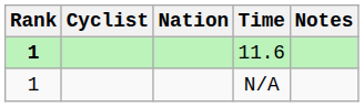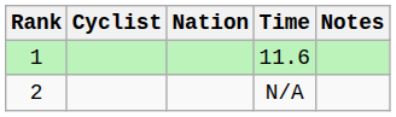 <table class="wikitable sortable" style="text-align:center">
 <tr>
 <th>Rank</th>
 <th>Cyclist</th>
 <th>Nation</th>
 <th>Time</th>
 <th>Notes</th>
 </tr>
 <tr bgcolor=bbf3bb>
-<td><strong>1</strong></td>
+<td>1</td>
 <td align=left></td>
 <td align=left></td>
 <td>11.6</td>
 <td></td>
 </tr>
 <tr>
-<td>1</td>
+<td>2</td>
 <td align=left></td>
 <td align=left></td>
 <td>N/A</td>
 <td></td>
 </tr>
 </table>
